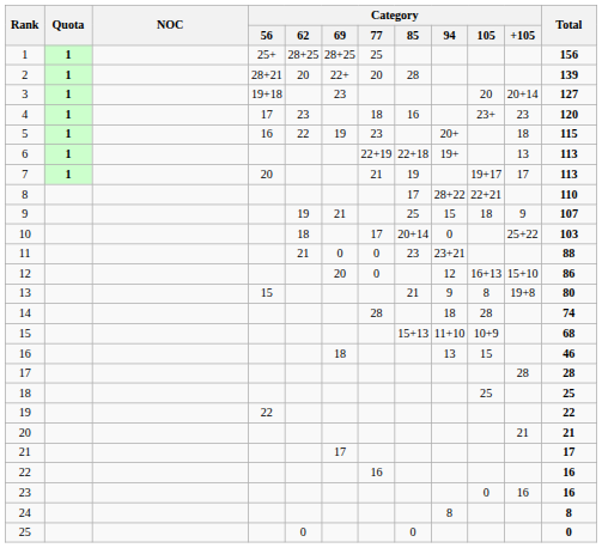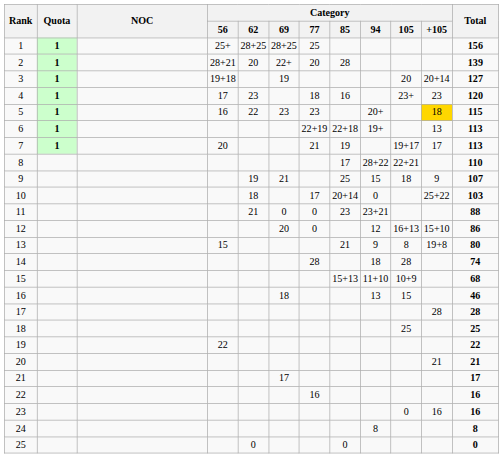 <table class="wikitable" style="text-align:center; font-size:90%">
 <tr>
 <th rowspan=2 width=40>Rank</th>
 <th rowspan=2 width=50>Quota</th>
 <th rowspan=2 width=180>NOC</th>
 <th colspan=8>Category</th>
 <th rowspan=2 width=60>Total</th>
 </tr>
 <tr>
 <th width=35>56</th>
 <th width=35>62</th>
 <th width=35>69</th>
 <th width=35>77</th>
 <th width=35>85</th>
 <th width=35>94</th>
 <th width=35>105</th>
 <th width=35>+105</th>
 </tr>
 <tr>
 <td>1</td>
 <td bgcolor=#ccffcc><strong>1</strong></td>
 <td align=left></td>
 <td>25+</td>
 <td>28+25</td>
 <td>28+25</td>
 <td>25</td>
 <td></td>
 <td></td>
 <td></td>
 <td></td>
 <td><strong>156</strong></td>
 </tr>
 <tr>
 <td>2</td>
 <td bgcolor=#ccffcc><strong>1</strong></td>
 <td align=left></td>
 <td>28+21</td>
 <td>20</td>
 <td>22+</td>
 <td>20</td>
 <td>28</td>
 <td></td>
 <td></td>
 <td></td>
 <td><strong>139</strong></td>
 </tr>
 <tr>
 <td>3</td>
 <td bgcolor=#ccffcc><strong>1</strong></td>
 <td align=left></td>
 <td>19+18</td>
 <td></td>
-<td>23</td>
+<td>19</td>
 <td></td>
 <td></td>
 <td></td>
 <td>20</td>
 <td>20+14</td>
 <td><strong>127</strong></td>
 </tr>
 <tr>
 <td>4</td>
 <td bgcolor=#ccffcc><strong>1</strong></td>
 <td align=left></td>
 <td>17</td>
 <td>23</td>
 <td></td>
 <td>18</td>
 <td>16</td>
 <td></td>
 <td>23+</td>
 <td>23</td>
 <td><strong>120</strong></td>
 </tr>
 <tr>
 <td>5</td>
 <td bgcolor=#ccffcc><strong>1</strong></td>
 <td align=left></td>
 <td>16</td>
 <td>22</td>
-<td>19</td>
+<td>23</td>
 <td>23</td>
 <td></td>
 <td>20+</td>
 <td></td>
-<td>18</td>
+<td style="background: gold;">18</td>
 <td><strong>115</strong></td>
 </tr>
 <tr>
 <td>6</td>
 <td bgcolor=#ccffcc><strong>1</strong></td>
 <td align=left></td>
 <td></td>
 <td></td>
 <td></td>
 <td>22+19</td>
 <td>22+18</td>
 <td>19+</td>
 <td></td>
 <td>13</td>
 <td><strong>113</strong></td>
 </tr>
 <tr>
 <td>7</td>
 <td bgcolor=#ccffcc><strong>1</strong></td>
 <td align=left></td>
 <td>20</td>
 <td></td>
 <td></td>
 <td>21</td>
 <td>19</td>
 <td></td>
 <td>19+17</td>
 <td>17</td>
 <td><strong>113</strong></td>
 </tr>
 <tr>
 <td>8</td>
 <td></td>
 <td align=left></td>
 <td></td>
 <td></td>
 <td></td>
 <td></td>
 <td>17</td>
 <td>28+22</td>
 <td>22+21</td>
 <td></td>
 <td><strong>110</strong></td>
 </tr>
 <tr>
 <td>9</td>
 <td></td>
 <td align=left></td>
 <td></td>
 <td>19</td>
 <td>21</td>
 <td></td>
 <td>25</td>
 <td>15</td>
 <td>18</td>
 <td>9</td>
 <td><strong>107</strong></td>
 </tr>
 <tr>
 <td>10</td>
 <td></td>
 <td align=left></td>
 <td></td>
 <td>18</td>
 <td></td>
 <td>17</td>
 <td>20+14</td>
 <td>0</td>
 <td></td>
 <td>25+22</td>
 <td><strong>103</strong></td>
 </tr>
 <tr>
 <td>11</td>
 <td></td>
 <td align=left></td>
 <td></td>
 <td>21</td>
 <td>0</td>
 <td>0</td>
 <td>23</td>
 <td>23+21</td>
 <td></td>
 <td></td>
 <td><strong>88</strong></td>
 </tr>
 <tr>
 <td>12</td>
 <td></td>
 <td align=left></td>
 <td></td>
 <td></td>
 <td>20</td>
 <td>0</td>
 <td></td>
 <td>12</td>
 <td>16+13</td>
 <td>15+10</td>
 <td><strong>86</strong></td>
 </tr>
 <tr>
 <td>13</td>
 <td></td>
 <td align=left></td>
 <td>15</td>
 <td></td>
 <td></td>
 <td></td>
 <td>21</td>
 <td>9</td>
 <td>8</td>
 <td>19+8</td>
 <td><strong>80</strong></td>
 </tr>
 <tr>
 <td>14</td>
 <td></td>
 <td align=left></td>
 <td></td>
 <td></td>
 <td></td>
 <td>28</td>
 <td></td>
 <td>18</td>
 <td>28</td>
 <td></td>
 <td><strong>74</strong></td>
 </tr>
 <tr>
 <td>15</td>
 <td></td>
 <td align=left></td>
 <td></td>
 <td></td>
 <td></td>
 <td></td>
 <td>15+13</td>
 <td>11+10</td>
 <td>10+9</td>
 <td></td>
 <td><strong>68</strong></td>
 </tr>
 <tr>
 <td>16</td>
 <td></td>
 <td align=left></td>
 <td></td>
 <td></td>
 <td>18</td>
 <td></td>
 <td></td>
 <td>13</td>
 <td>15</td>
 <td></td>
 <td><strong>46</strong></td>
 </tr>
 <tr>
 <td>17</td>
 <td></td>
 <td align=left></td>
 <td></td>
 <td></td>
 <td></td>
 <td></td>
 <td></td>
 <td></td>
 <td></td>
 <td>28</td>
 <td><strong>28</strong></td>
 </tr>
 <tr>
 <td>18</td>
 <td></td>
 <td align=left></td>
 <td></td>
 <td></td>
 <td></td>
 <td></td>
 <td></td>
 <td></td>
 <td>25</td>
 <td></td>
 <td><strong>25</strong></td>
 </tr>
 <tr>
 <td>19</td>
 <td></td>
 <td align=left></td>
 <td>22</td>
 <td></td>
 <td></td>
 <td></td>
 <td></td>
 <td></td>
 <td></td>
 <td></td>
 <td><strong>22</strong></td>
 </tr>
 <tr>
 <td>20</td>
 <td></td>
 <td align=left></td>
 <td></td>
 <td></td>
 <td></td>
 <td></td>
 <td></td>
 <td></td>
 <td></td>
 <td>21</td>
 <td><strong>21</strong></td>
 </tr>
 <tr>
 <td>21</td>
 <td></td>
 <td align=left></td>
 <td></td>
 <td></td>
 <td>17</td>
 <td></td>
 <td></td>
 <td></td>
 <td></td>
 <td></td>
 <td><strong>17</strong></td>
 </tr>
 <tr>
 <td>22</td>
 <td></td>
 <td align=left></td>
 <td></td>
 <td></td>
 <td></td>
 <td>16</td>
 <td></td>
 <td></td>
 <td></td>
 <td></td>
 <td><strong>16</strong></td>
 </tr>
 <tr>
 <td>23</td>
 <td></td>
 <td align=left></td>
 <td></td>
 <td></td>
 <td></td>
 <td></td>
 <td></td>
 <td></td>
 <td>0</td>
 <td>16</td>
 <td><strong>16</strong></td>
 </tr>
 <tr>
 <td>24</td>
 <td></td>
 <td align=left></td>
 <td></td>
 <td></td>
 <td></td>
 <td></td>
 <td></td>
 <td>8</td>
 <td></td>
 <td></td>
 <td><strong>8</strong></td>
 </tr>
 <tr>
 <td>25</td>
 <td></td>
 <td align=left></td>
 <td></td>
 <td>0</td>
 <td></td>
 <td></td>
 <td>0</td>
 <td></td>
 <td></td>
 <td></td>
 <td><strong>0 </strong></td>
 </tr>
 </table>
